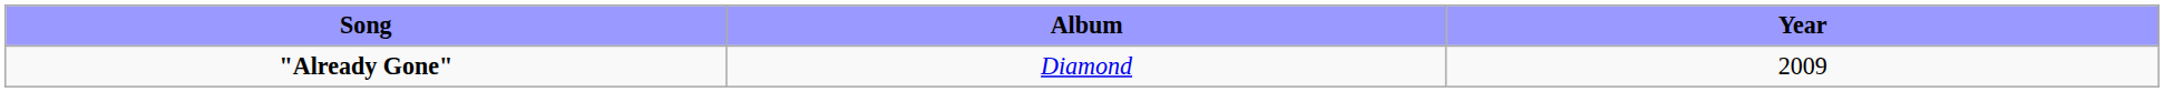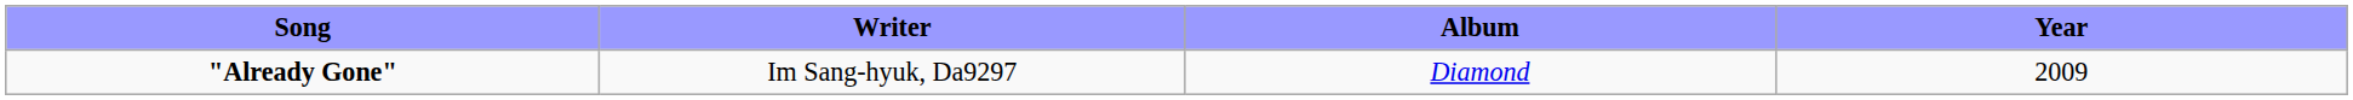 <table class="wikitable" style="margin:0.5em auto; clear:both; font-size:.9em; text-align:center; width:100%">
 <tr>
 <th width="500" style="background: #99F;">Song</th>
+<th width="500" style="background: #99F;">Writer</th>
 <th width="500" style="background: #99F;">Album</th>
 <th width="500" style="background: #99F;">Year</th>
 </tr>
 <tr>
 <td><strong>"Already Gone"</strong></td>
+<td>Im Sang-hyuk, Da9297</td>
 <td><em><a href='#'>Diamond</a></em></td>
 <td>2009</td>
 </tr>
 </table>
